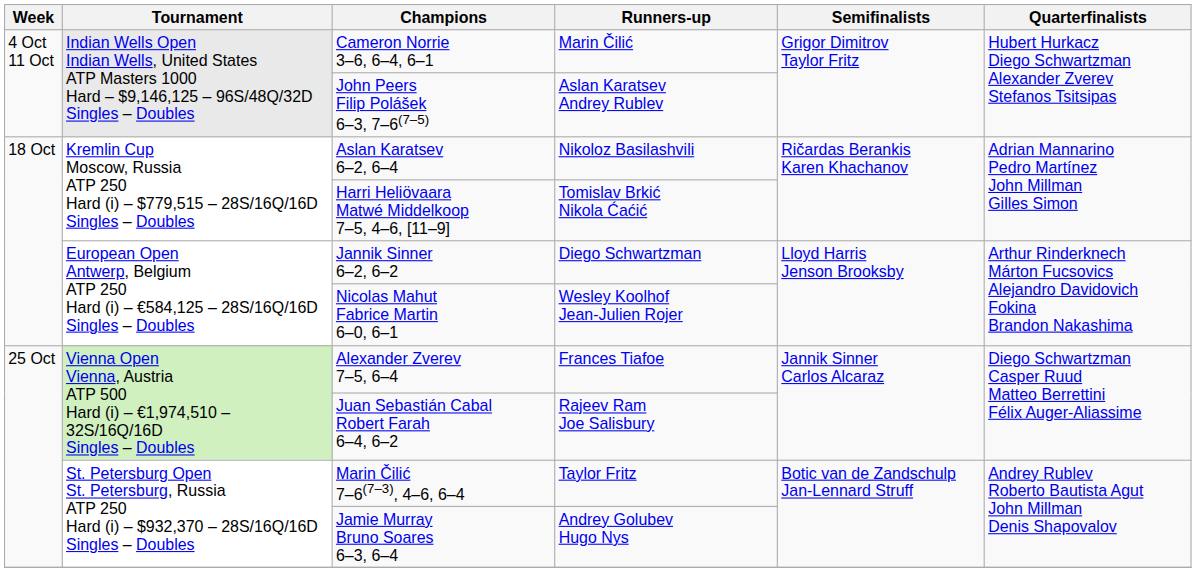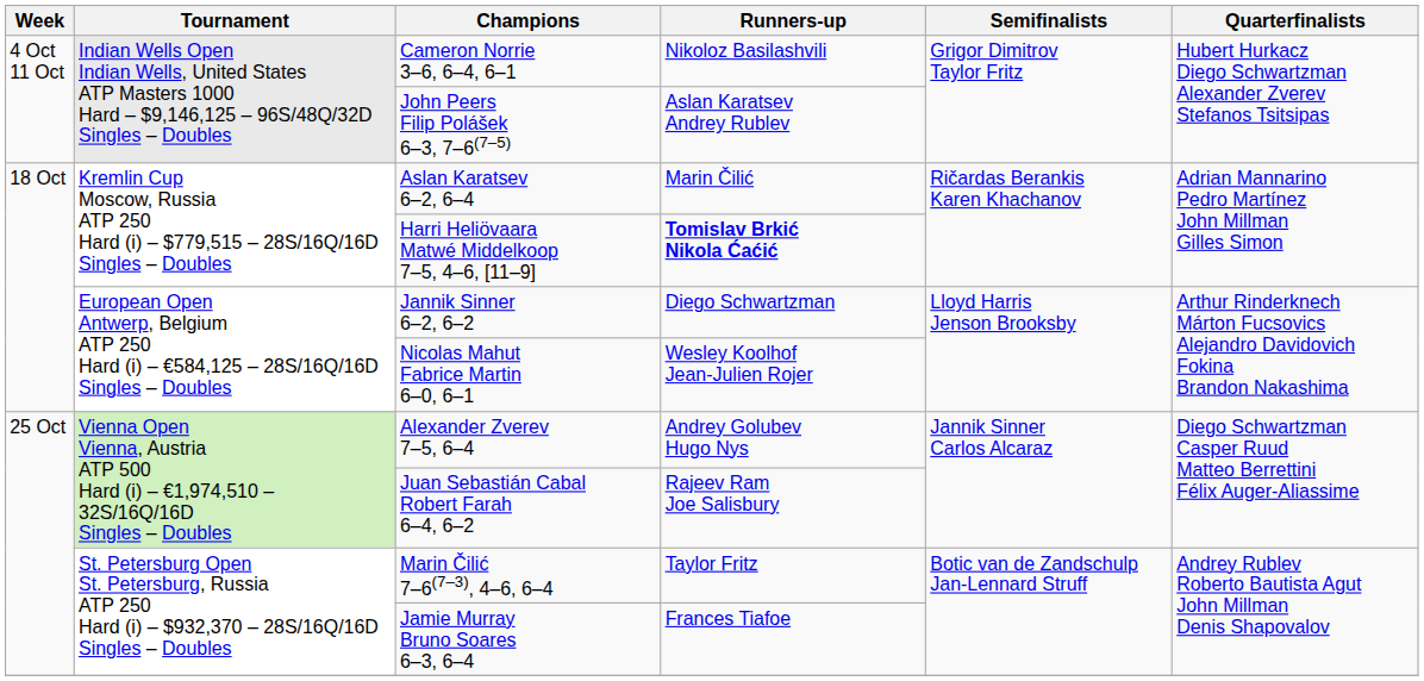 <table class=wikitable style=font-size:95%>
 <tr>
 <th style="width:48px;">Week</th>
 <th style="width:250px;">Tournament</th>
 <th style="width:205px;">Champions</th>
 <th style="width:205px;">Runners-up</th>
 <th style="width:190px;">Semifinalists</th>
 <th style="width:190px;">Quarterfinalists</th>
 </tr>
 <tr valign=top>
 <td rowspan=2>4 Oct<br>11 Oct</td>
 <td style="background:#e9e9e9;" rowspan=2><a href='#'>Indian Wells Open</a><br> <a href='#'>Indian Wells</a>, United States<br>ATP Masters 1000<br>Hard – $9,146,125 – 96S/48Q/32D<br><a href='#'>Singles</a> – <a href='#'>Doubles</a></td>
 <td> <a href='#'>Cameron Norrie</a> <br> 3–6, 6–4, 6–1</td>
-<td> <a href='#'>Marin Čilić</a></td>
+<td> <a href='#'>Nikoloz Basilashvili</a></td>
 <td rowspan=2> <a href='#'>Grigor Dimitrov</a> <br>  <a href='#'>Taylor Fritz</a></td>
 <td rowspan=2> <a href='#'>Hubert Hurkacz</a> <br>  <a href='#'>Diego Schwartzman</a> <br>  <a href='#'>Alexander Zverev</a> <br>  <a href='#'>Stefanos Tsitsipas</a></td>
 </tr>
 <tr valign=top>
 <td> <a href='#'>John Peers</a><br> <a href='#'>Filip Polášek</a><br>6–3, 7–6<sup>(7–5)</sup></td>
 <td> <a href='#'>Aslan Karatsev</a><br> <a href='#'>Andrey Rublev</a></td>
 </tr>
 <tr valign=top>
 <td rowspan=4>18 Oct</td>
 <td style="background:#fff;" rowspan=2><a href='#'>Kremlin Cup</a><br> Moscow, Russia<br>ATP 250<br>Hard (i) – $779,515 – 28S/16Q/16D<br><a href='#'>Singles</a> – <a href='#'>Doubles</a></td>
 <td> <a href='#'>Aslan Karatsev</a><br>6–2, 6–4</td>
-<td> <a href='#'>Nikoloz Basilashvili</a></td>
+<td> <a href='#'>Marin Čilić</a></td>
 <td rowspan=2> <a href='#'>Ričardas Berankis</a> <br>  <a href='#'>Karen Khachanov</a></td>
 <td rowspan=2> <a href='#'>Adrian Mannarino</a><br> <a href='#'>Pedro Martínez</a> <br> <a href='#'>John Millman</a> <br>  <a href='#'>Gilles Simon</a></td>
 </tr>
 <tr valign=top>
 <td> <a href='#'>Harri Heliövaara</a> <br>  <a href='#'>Matwé Middelkoop</a><br> 7–5, 4–6, [11–9]</td>
-<td> <a href='#'>Tomislav Brkić</a><br>  <a href='#'>Nikola Ćaćić</a></td>
+<td><strong> <a href='#'>Tomislav Brkić</a><br>  <a href='#'>Nikola Ćaćić</a></strong></td>
 </tr>
 <tr valign=top>
 <td style="background:#fff;" rowspan=2><a href='#'>European Open</a><br><a href='#'>Antwerp</a>, Belgium<br>ATP 250<br>Hard (i) – €584,125 – 28S/16Q/16D<br><a href='#'>Singles</a> – <a href='#'>Doubles</a></td>
 <td> <a href='#'>Jannik Sinner</a> <br> 6–2, 6–2</td>
 <td> <a href='#'>Diego Schwartzman</a></td>
 <td rowspan=2> <a href='#'>Lloyd Harris</a> <br>  <a href='#'>Jenson Brooksby</a></td>
 <td rowspan=2> <a href='#'>Arthur Rinderknech</a> <br> <a href='#'>Márton Fucsovics</a> <br>  <a href='#'>Alejandro Davidovich <br>Fokina</a> <br>  <a href='#'>Brandon Nakashima</a></td>
 </tr>
 <tr valign=top>
 <td> <a href='#'>Nicolas Mahut</a> <br>  <a href='#'>Fabrice Martin</a> <br> 6–0, 6–1</td>
 <td> <a href='#'>Wesley Koolhof</a> <br>  <a href='#'>Jean-Julien Rojer</a></td>
 </tr>
 <tr valign=top>
 <td rowspan=4>25 Oct</td>
 <td style="background:#d0f0c0;" rowspan=2><a href='#'>Vienna Open</a><br> <a href='#'>Vienna</a>, Austria<br>ATP 500<br>Hard (i) – €1,974,510 – 32S/16Q/16D<br><a href='#'>Singles</a> – <a href='#'>Doubles</a></td>
 <td> <a href='#'>Alexander Zverev</a> <br> 7–5, 6–4</td>
-<td> <a href='#'>Frances Tiafoe</a></td>
+<td> <a href='#'>Andrey Golubev</a><br> <a href='#'>Hugo Nys</a></td>
 <td rowspan=2> <a href='#'>Jannik Sinner</a> <br>  <a href='#'>Carlos Alcaraz</a></td>
 <td rowspan=2> <a href='#'>Diego Schwartzman</a> <br> <a href='#'>Casper Ruud</a> <br>   <a href='#'>Matteo Berrettini</a> <br>  <a href='#'>Félix Auger-Aliassime</a></td>
 </tr>
 <tr valign=top>
 <td> <a href='#'>Juan Sebastián Cabal</a> <br>  <a href='#'>Robert Farah</a>  <br> 6–4, 6–2</td>
 <td> <a href='#'>Rajeev Ram</a> <br>  <a href='#'>Joe Salisbury</a></td>
 </tr>
 <tr valign=top>
 <td style="background:#fff;" rowspan=2><a href='#'>St. Petersburg Open</a><br><a href='#'>St. Petersburg</a>, Russia<br>ATP 250<br>Hard (i) – $932,370 – 28S/16Q/16D<br><a href='#'>Singles</a> – <a href='#'>Doubles</a></td>
 <td> <a href='#'>Marin Čilić</a> <br> 7–6<sup>(7–3)</sup>, 4–6, 6–4</td>
 <td> <a href='#'>Taylor Fritz</a></td>
 <td rowspan=2> <a href='#'>Botic van de Zandschulp</a> <br>  <a href='#'>Jan-Lennard Struff</a></td>
 <td rowspan=2> <a href='#'>Andrey Rublev</a> <br> <a href='#'>Roberto Bautista Agut</a> <br> <a href='#'>John Millman</a> <br>  <a href='#'>Denis Shapovalov</a></td>
 </tr>
 <tr valign=top>
 <td> <a href='#'>Jamie Murray</a> <br>  <a href='#'>Bruno Soares</a> <br> 6–3, 6–4</td>
-<td> <a href='#'>Andrey Golubev</a><br> <a href='#'>Hugo Nys</a></td>
+<td> <a href='#'>Frances Tiafoe</a></td>
 </tr>
 <tr valign=top>
 </tr>
 </table>
